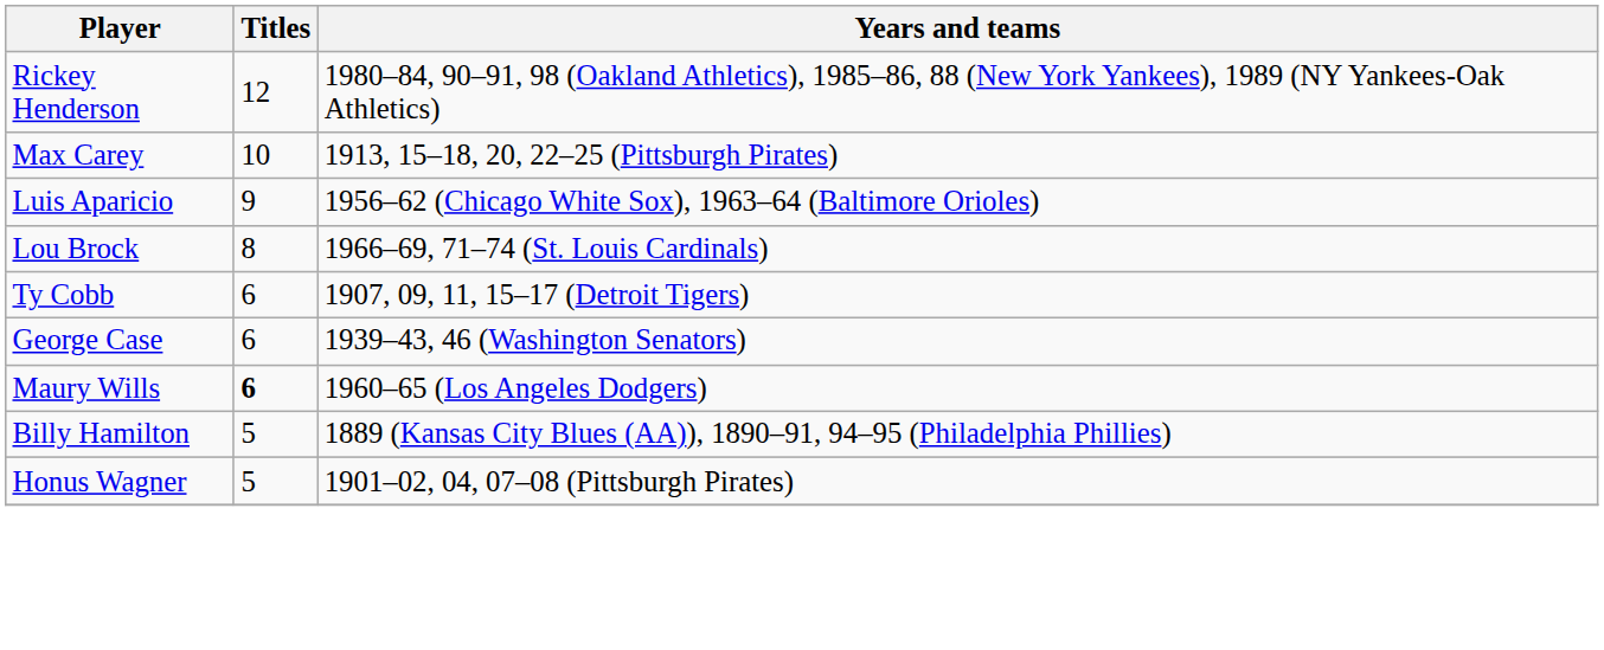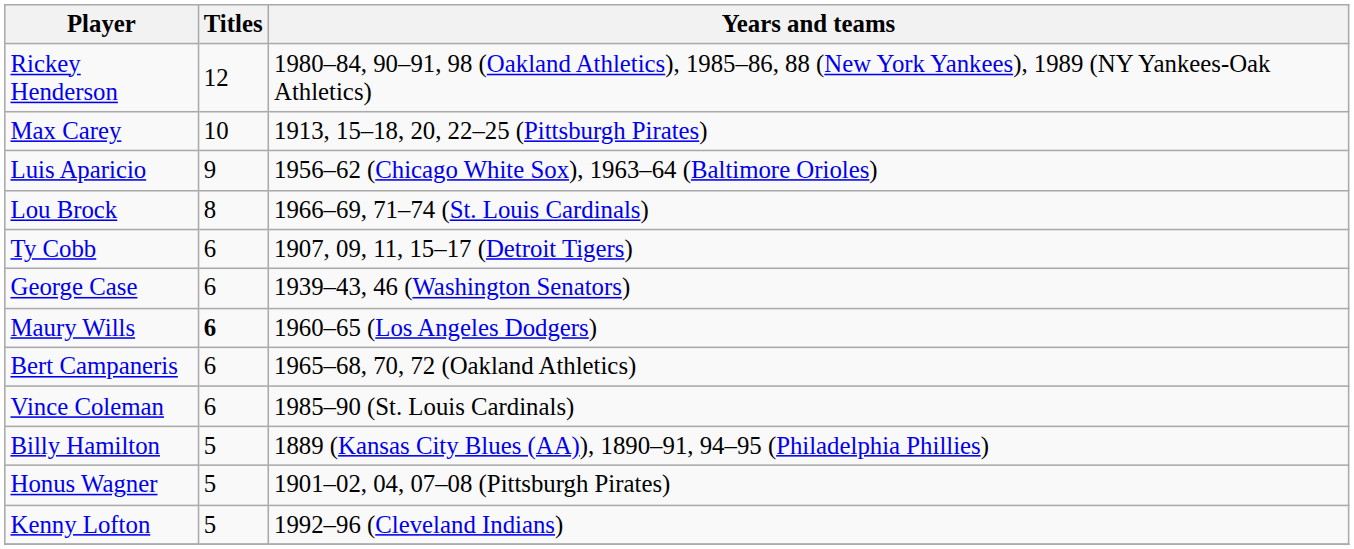 <table class="wikitable">
 <tr>
 <th>Player</th>
 <th>Titles</th>
 <th>Years and teams</th>
 </tr>
 <tr>
 <td><a href='#'>Rickey Henderson</a></td>
 <td>12</td>
 <td>1980–84, 90–91, 98 (<a href='#'>Oakland Athletics</a>), 1985–86, 88 (<a href='#'>New York Yankees</a>), 1989 (NY Yankees-Oak Athletics)</td>
 </tr>
 <tr>
 <td><a href='#'>Max Carey</a></td>
 <td>10</td>
 <td>1913, 15–18, 20, 22–25 (<a href='#'>Pittsburgh Pirates</a>)</td>
 </tr>
 <tr>
 <td><a href='#'>Luis Aparicio</a></td>
 <td>9</td>
 <td>1956–62 (<a href='#'>Chicago White Sox</a>), 1963–64 (<a href='#'>Baltimore Orioles</a>)</td>
 </tr>
 <tr>
 <td><a href='#'>Lou Brock</a></td>
 <td>8</td>
 <td>1966–69, 71–74 (<a href='#'>St. Louis Cardinals</a>)</td>
 </tr>
 <tr>
 <td><a href='#'>Ty Cobb</a></td>
 <td>6</td>
 <td>1907, 09, 11, 15–17 (<a href='#'>Detroit Tigers</a>)</td>
 </tr>
 <tr>
 <td><a href='#'>George Case</a></td>
 <td>6</td>
 <td>1939–43, 46 (<a href='#'>Washington Senators</a>)</td>
 </tr>
 <tr>
 <td><a href='#'>Maury Wills</a></td>
 <td><strong>6</strong></td>
 <td>1960–65 (<a href='#'>Los Angeles Dodgers</a>)</td>
 </tr>
 <tr>
+<td><a href='#'>Bert Campaneris</a></td>
+<td>6</td>
+<td>1965–68, 70, 72 (Oakland Athletics)</td>
+</tr>
+<tr>
+<td><a href='#'>Vince Coleman</a></td>
+<td>6</td>
+<td>1985–90 (St. Louis Cardinals)</td>
+</tr>
+<tr>
 <td><a href='#'>Billy Hamilton</a></td>
 <td>5</td>
 <td>1889 (<a href='#'>Kansas City Blues (AA)</a>), 1890–91, 94–95 (<a href='#'>Philadelphia Phillies</a>)</td>
 </tr>
 <tr>
 <td><a href='#'>Honus Wagner</a></td>
 <td>5</td>
 <td>1901–02, 04, 07–08 (Pittsburgh Pirates)</td>
 </tr>
 <tr>
+<td><a href='#'>Kenny Lofton</a></td>
+<td>5</td>
+<td>1992–96 (<a href='#'>Cleveland Indians</a>)</td>
+</tr>
+<tr>
 </tr>
 </table>
